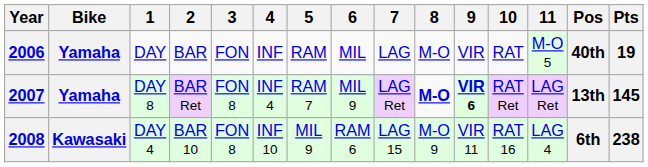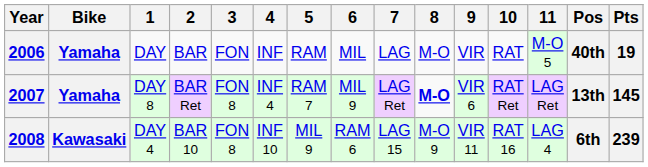 <table class="wikitable" style="text-align:center; font-size:90%">
 <tr>
 <th>Year</th>
 <th>Bike</th>
 <th>1</th>
 <th>2</th>
 <th>3</th>
 <th>4</th>
 <th>5</th>
 <th>6</th>
 <th>7</th>
 <th>8</th>
 <th>9</th>
 <th>10</th>
 <th>11</th>
 <th>Pos</th>
 <th>Pts</th>
 </tr>
 <tr>
 <th><a href='#'>2006</a></th>
 <th><a href='#'>Yamaha</a></th>
 <td><a href='#'>DAY</a><br></td>
 <td><a href='#'>BAR</a><br></td>
 <td><a href='#'>FON</a><br></td>
 <td><a href='#'>INF</a><br></td>
 <td><a href='#'>RAM</a><br></td>
 <td><a href='#'>MIL</a><br></td>
 <td><a href='#'>LAG</a><br></td>
 <td><a href='#'>M-O</a><br></td>
 <td><a href='#'>VIR</a><br></td>
 <td><a href='#'>RAT</a><br></td>
 <td style="background:#DFFFDF;"><a href='#'>M-O</a><br><small>5</small></td>
 <th>40th</th>
 <th>19</th>
 </tr>
 <tr>
 <th><a href='#'>2007</a></th>
 <th><a href='#'>Yamaha</a></th>
 <td style="background:#DFFFDF;"><a href='#'>DAY</a><br><small>8</small></td>
 <td style="background:#EFCFFF;"><a href='#'>BAR</a><br><small>Ret</small></td>
 <td style="background:#DFFFDF;"><a href='#'>FON</a><br><small>8</small></td>
 <td style="background:#DFFFDF;"><a href='#'>INF</a><br><small>4</small></td>
 <td style="background:#DFFFDF;"><a href='#'>RAM</a><br><small>7</small></td>
 <td style="background:#DFFFDF;"><a href='#'>MIL</a><br><small>9</small></td>
 <td style="background:#EFCFFF;"><a href='#'>LAG</a><br><small>Ret</small></td>
 <td><strong><a href='#'>M-O</a><br><small></small></strong></td>
-<td style="background:#DFFFDF;"><strong><a href='#'>VIR</a><br><small>6</small></strong></td>
+<td style="background:#DFFFDF;"><a href='#'>VIR</a><br><small>6</small></td>
 <td style="background:#EFCFFF;"><a href='#'>RAT</a><br><small>Ret</small></td>
 <td style="background:#EFCFFF;"><a href='#'>LAG</a><br><small>Ret</small></td>
 <th>13th</th>
 <th>145</th>
 </tr>
 <tr>
 <th><a href='#'>2008</a></th>
 <th><a href='#'>Kawasaki</a></th>
 <td style="background:#DFFFDF;"><a href='#'>DAY</a><br><small>4</small></td>
 <td style="background:#DFFFDF;"><a href='#'>BAR</a><br><small>10</small></td>
 <td style="background:#DFFFDF;"><a href='#'>FON</a><br><small>8</small></td>
 <td style="background:#DFFFDF;"><a href='#'>INF</a><br><small>10</small></td>
 <td style="background:#DFFFDF;"><a href='#'>MIL</a><br><small>9</small></td>
 <td style="background:#DFFFDF;"><a href='#'>RAM</a><br><small>6</small></td>
 <td style="background:#DFFFDF;"><a href='#'>LAG</a><br><small>15</small></td>
 <td style="background:#DFFFDF;"><a href='#'>M-O</a><br><small>9</small></td>
 <td style="background:#DFFFDF;"><a href='#'>VIR</a><br><small>11</small></td>
 <td style="background:#DFFFDF;"><a href='#'>RAT</a><br><small>16</small></td>
 <td style="background:#DFFFDF;"><a href='#'>LAG</a><br><small>4</small></td>
 <th>6th</th>
-<th>238</th>
+<th>239</th>
 </tr>
 </table>
